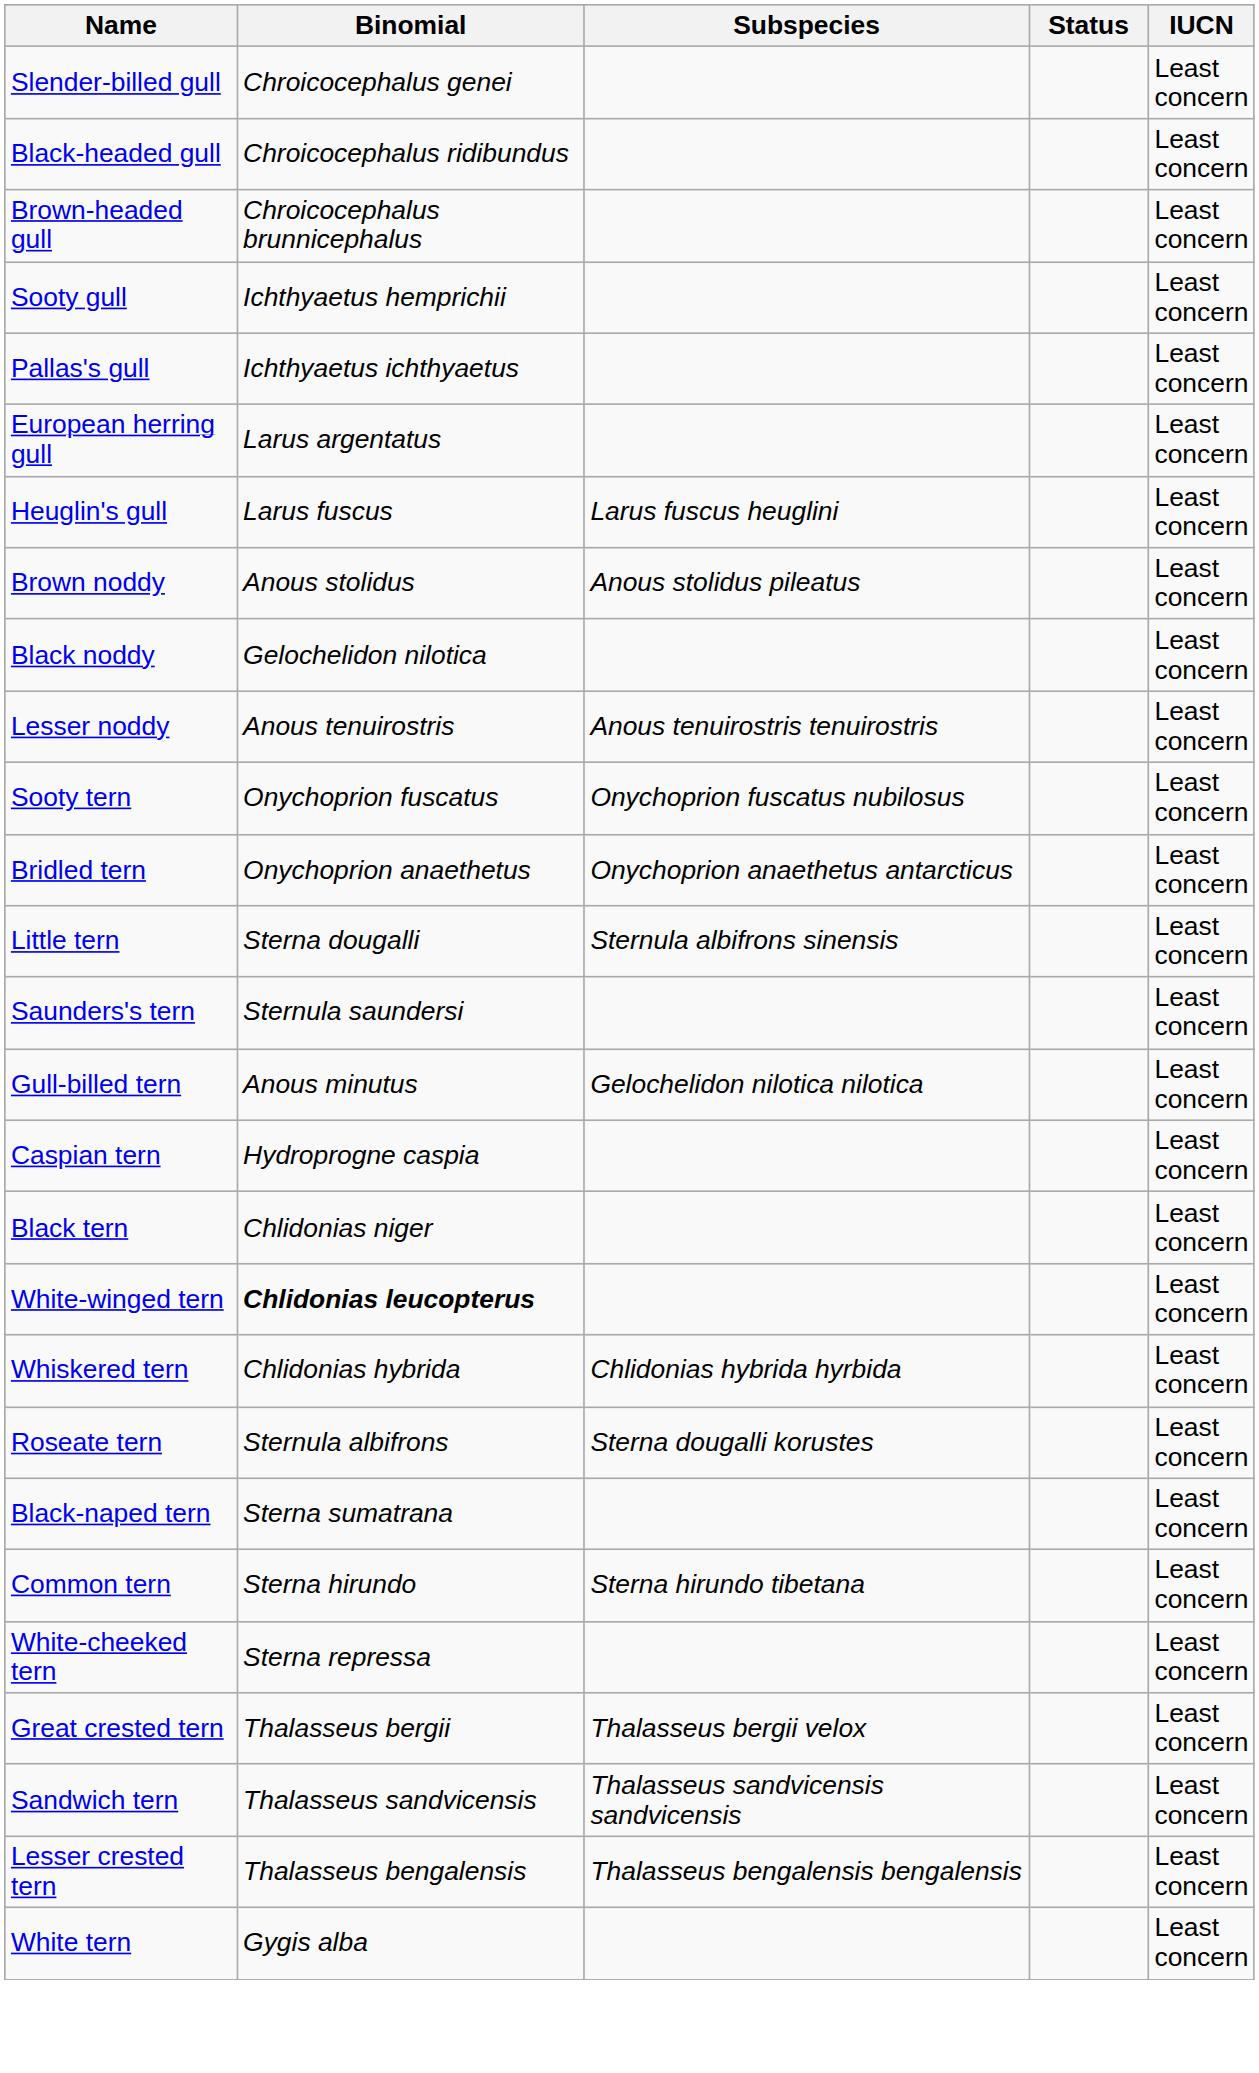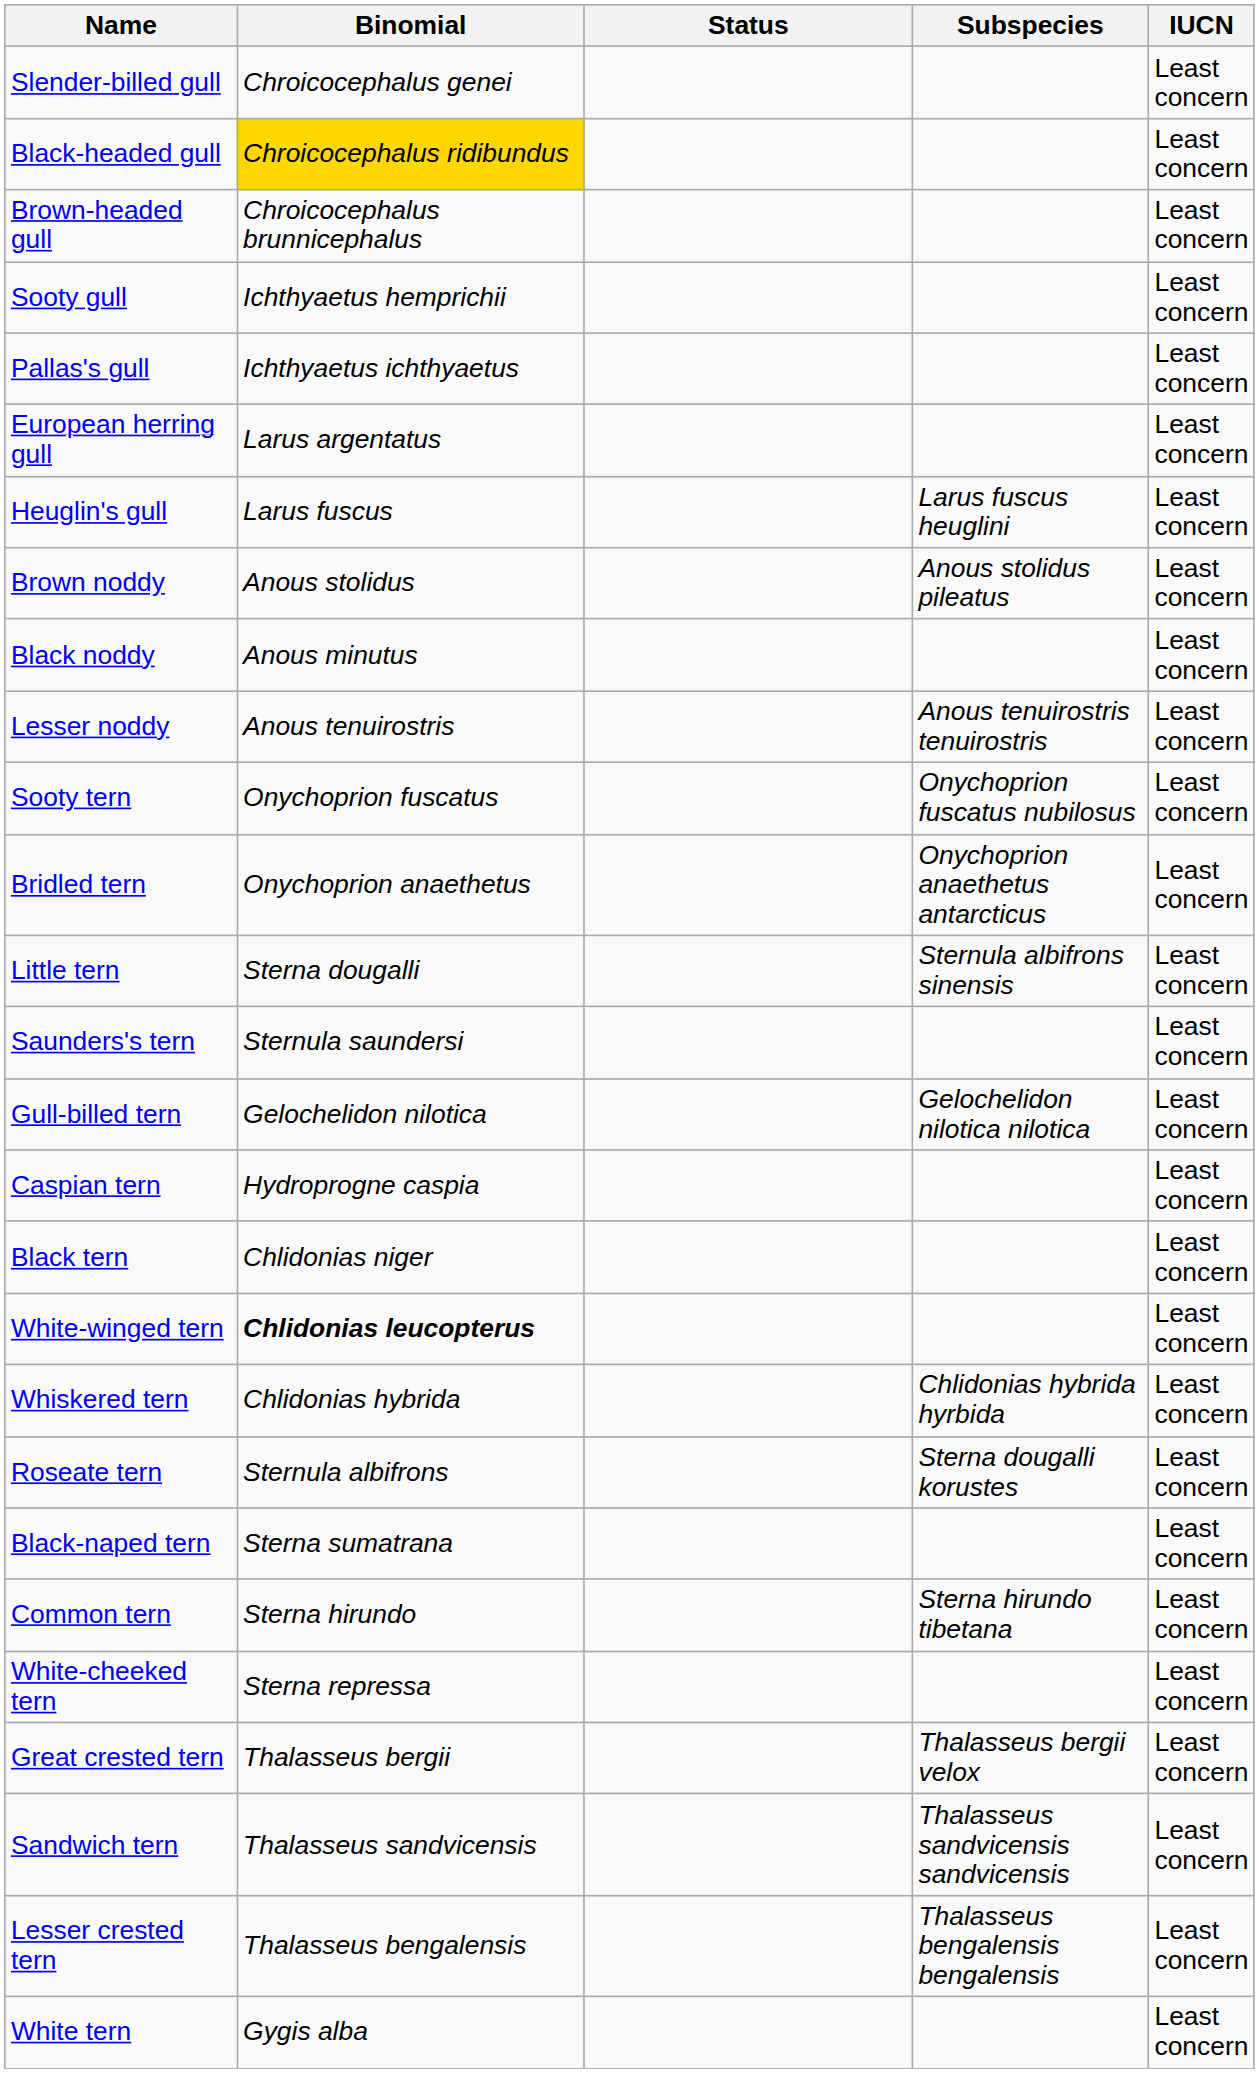 <table width=60% class="wikitable">
 <tr>
 <th width=20%>Name</th>
 <th width=30%>Binomial</th>
+<th width=30%>Status</th>
 <th width=40%>Subspecies</th>
-<th width=30%>Status</th>
 <th width=30%>IUCN</th>
 </tr>
 <tr>
 <td><a href='#'>Slender-billed gull</a><br></td>
 <td><em>Chroicocephalus genei</em></td>
 <td></td>
 <td></td>
 <td>Least concern</td>
 </tr>
 <tr>
 <td><a href='#'>Black-headed gull</a><br></td>
-<td><em>Chroicocephalus ridibundus</em></td>
+<td style="background: gold;"><em>Chroicocephalus ridibundus</em></td>
 <td></td>
 <td></td>
 <td>Least concern</td>
 </tr>
 <tr>
 <td><a href='#'>Brown-headed gull</a><br></td>
 <td><em>Chroicocephalus brunnicephalus</em></td>
 <td></td>
 <td></td>
 <td>Least concern</td>
 </tr>
 <tr>
 <td><a href='#'>Sooty gull</a><br></td>
 <td><em>Ichthyaetus hemprichii</em></td>
 <td></td>
 <td></td>
 <td>Least concern</td>
 </tr>
 <tr>
 <td><a href='#'>Pallas's gull</a><br></td>
 <td><em>Ichthyaetus ichthyaetus</em></td>
 <td></td>
 <td></td>
 <td>Least concern</td>
 </tr>
 <tr>
 <td><a href='#'>European herring gull</a><br></td>
 <td><em>Larus argentatus</em></td>
 <td></td>
 <td></td>
 <td>Least concern</td>
 </tr>
 <tr>
 <td><a href='#'>Heuglin's gull</a><br></td>
 <td><em>Larus fuscus</em></td>
+<td></td>
 <td><em>Larus fuscus heuglini</em></td>
-<td></td>
 <td>Least concern</td>
 </tr>
 <tr>
 <td><a href='#'>Brown noddy</a><br></td>
 <td><em>Anous stolidus</em></td>
+<td></td>
 <td><em>Anous stolidus pileatus </em></td>
-<td></td>
 <td>Least concern</td>
 </tr>
 <tr>
 <td><a href='#'>Black noddy</a><br></td>
-<td><em>Gelochelidon nilotica</em></td>
+<td><em>Anous minutus</em></td>
 <td></td>
 <td></td>
 <td>Least concern</td>
 </tr>
 <tr>
 <td><a href='#'>Lesser noddy</a><br></td>
 <td><em>Anous tenuirostris</em></td>
+<td></td>
 <td><em>Anous tenuirostris tenuirostris</em></td>
-<td></td>
 <td>Least concern</td>
 </tr>
 <tr>
 <td><a href='#'>Sooty tern</a><br></td>
 <td><em>Onychoprion fuscatus</em></td>
+<td></td>
 <td><em>Onychoprion fuscatus nubilosus</em></td>
-<td></td>
 <td>Least concern</td>
 </tr>
 <tr>
 <td><a href='#'>Bridled tern</a><br></td>
 <td><em>Onychoprion anaethetus</em></td>
+<td></td>
 <td><em>Onychoprion anaethetus antarcticus</em></td>
-<td></td>
 <td>Least concern</td>
 </tr>
 <tr>
 <td><a href='#'>Little tern</a><br></td>
 <td><em>Sterna dougalli</em></td>
+<td></td>
 <td><em>Sternula albifrons sinensis</em></td>
-<td></td>
 <td>Least concern</td>
 </tr>
 <tr>
 <td><a href='#'>Saunders's tern</a><br></td>
 <td><em>Sternula saundersi</em></td>
 <td></td>
 <td></td>
 <td>Least concern</td>
 </tr>
 <tr>
 <td><a href='#'>Gull-billed tern</a><br></td>
-<td><em>Anous minutus</em></td>
+<td><em>Gelochelidon nilotica</em></td>
+<td></td>
 <td><em>Gelochelidon nilotica nilotica</em></td>
-<td></td>
 <td>Least concern</td>
 </tr>
 <tr>
 <td><a href='#'>Caspian tern</a><br></td>
 <td><em>Hydroprogne caspia</em></td>
 <td></td>
 <td></td>
 <td>Least concern</td>
 </tr>
 <tr>
 <td><a href='#'>Black tern</a><br></td>
 <td><em>Chlidonias niger</em></td>
 <td></td>
 <td></td>
 <td>Least concern</td>
 </tr>
 <tr>
 <td><a href='#'>White-winged tern</a><br></td>
 <td><strong><em>Chlidonias leucopterus</em></strong></td>
 <td></td>
 <td></td>
 <td>Least concern</td>
 </tr>
 <tr>
 <td><a href='#'>Whiskered tern</a><br></td>
 <td><em>Chlidonias hybrida</em></td>
+<td></td>
 <td><em>Chlidonias hybrida hyrbida</em></td>
-<td></td>
 <td>Least concern</td>
 </tr>
 <tr>
 <td><a href='#'>Roseate tern</a><br></td>
 <td><em>Sternula albifrons</em></td>
+<td></td>
 <td><em>Sterna dougalli korustes</em></td>
-<td></td>
 <td>Least concern</td>
 </tr>
 <tr>
 <td><a href='#'>Black-naped tern</a><br></td>
 <td><em>Sterna sumatrana</em></td>
 <td></td>
 <td></td>
 <td>Least concern</td>
 </tr>
 <tr>
 <td><a href='#'>Common tern</a><br></td>
 <td><em>Sterna hirundo</em></td>
+<td></td>
 <td><em>Sterna hirundo tibetana</em></td>
-<td></td>
 <td>Least concern</td>
 </tr>
 <tr>
 <td><a href='#'>White-cheeked tern</a><br></td>
 <td><em>Sterna repressa</em></td>
 <td></td>
 <td></td>
 <td>Least concern</td>
 </tr>
 <tr>
 <td><a href='#'>Great crested tern</a><br></td>
 <td><em>Thalasseus bergii</em></td>
+<td></td>
 <td><em>Thalasseus bergii velox</em></td>
-<td></td>
 <td>Least concern</td>
 </tr>
 <tr>
 <td><a href='#'>Sandwich tern</a><br></td>
 <td><em>Thalasseus sandvicensis</em></td>
+<td></td>
 <td><em>Thalasseus sandvicensis sandvicensis</em></td>
-<td></td>
 <td>Least concern</td>
 </tr>
 <tr>
 <td><a href='#'>Lesser crested tern</a><br></td>
 <td><em>Thalasseus bengalensis</em></td>
+<td></td>
 <td><em>Thalasseus bengalensis bengalensis</em></td>
-<td></td>
 <td>Least concern</td>
 </tr>
 <tr>
 <td><a href='#'>White tern</a><br></td>
 <td><em>Gygis alba</em></td>
 <td></td>
 <td></td>
 <td>Least concern</td>
 </tr>
 </table>
